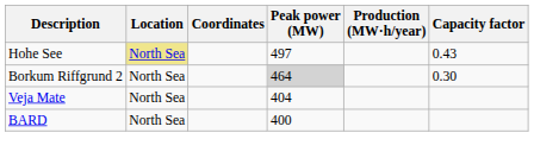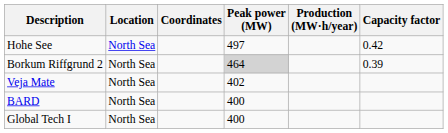 <table class="wikitable">
 <tr>
 <th>Description</th>
 <th>Location</th>
 <th>Coordinates</th>
 <th>Peak power<br> (MW)</th>
 <th>Production<br> (MW·h/year)</th>
 <th>Capacity factor</th>
 </tr>
 <tr>
 <td>Hohe See</td>
-<td style="background: khaki;"><a href='#'>North Sea</a></td>
+<td><a href='#'>North Sea</a></td>
 <td></td>
 <td>497</td>
 <td></td>
-<td>0.43</td>
+<td>0.42</td>
 </tr>
 <tr>
 <td>Borkum Riffgrund 2</td>
 <td>North Sea</td>
 <td></td>
 <td style="background: lightgrey;">464</td>
 <td></td>
-<td>0.30</td>
+<td>0.39</td>
 </tr>
 <tr>
 <td><a href='#'>Veja Mate</a></td>
 <td>North Sea</td>
 <td></td>
-<td>404</td>
+<td>402</td>
 <td></td>
 <td></td>
 </tr>
 <tr>
 <td><a href='#'>BARD</a></td>
 <td>North Sea</td>
 <td></td>
 <td>400</td>
 <td></td>
 <td></td>
 </tr>
+<tr>
+<td>Global Tech I</td>
+<td>North Sea</td>
+<td></td>
+<td>400</td>
+<td></td>
+<td></td>
+</tr>
 </table>
